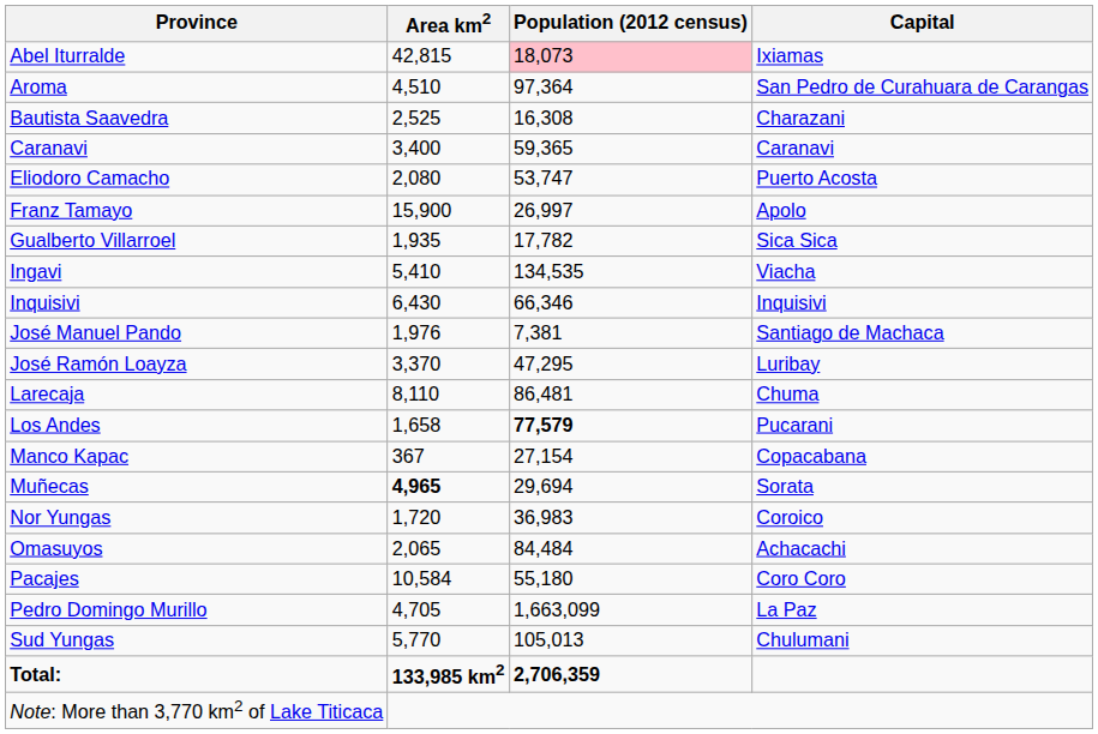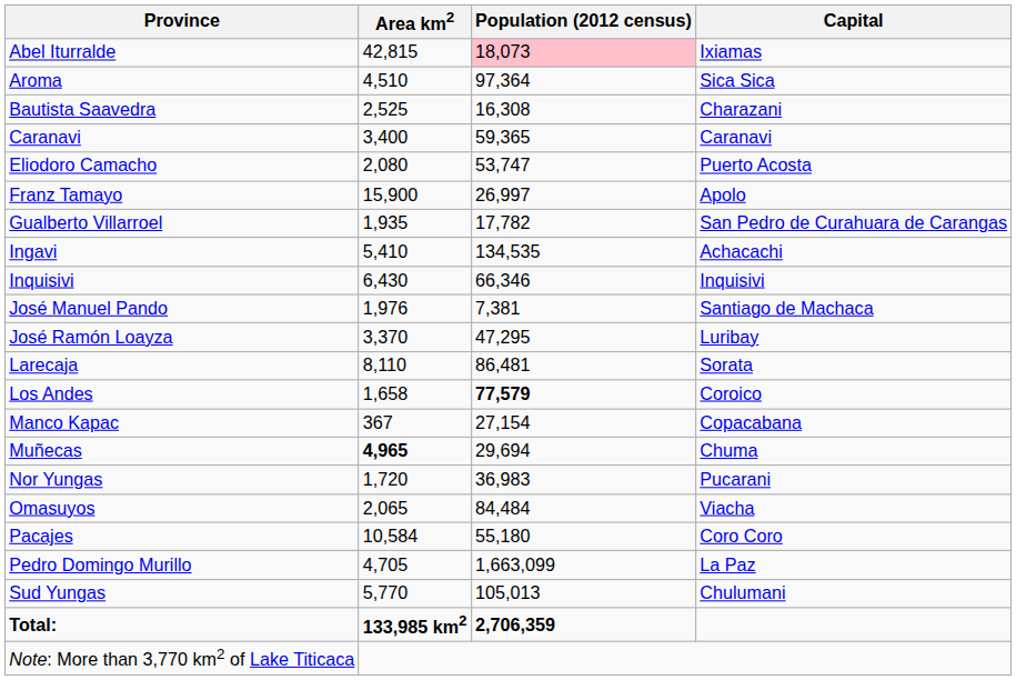 <table class="wikitable">
 <tr>
 <th>Province</th>
 <th>Area km<sup>2</sup></th>
 <th>Population (2012 census)</th>
 <th>Capital</th>
 </tr>
 <tr>
 <td><a href='#'>Abel Iturralde</a></td>
 <td>42,815</td>
 <td style="background: pink;">18,073</td>
 <td><a href='#'>Ixiamas</a></td>
 </tr>
 <tr>
 <td><a href='#'>Aroma</a></td>
 <td>4,510</td>
 <td>97,364</td>
-<td><a href='#'>San Pedro de Curahuara de Carangas</a></td>
+<td><a href='#'>Sica Sica</a></td>
 </tr>
 <tr>
 <td><a href='#'>Bautista Saavedra</a></td>
 <td>2,525</td>
 <td>16,308</td>
 <td><a href='#'>Charazani</a></td>
 </tr>
 <tr>
 <td><a href='#'>Caranavi</a></td>
 <td>3,400</td>
 <td>59,365</td>
 <td><a href='#'>Caranavi</a></td>
 </tr>
 <tr>
 <td><a href='#'>Eliodoro Camacho</a></td>
 <td>2,080</td>
 <td>53,747</td>
 <td><a href='#'>Puerto Acosta</a></td>
 </tr>
 <tr>
 <td><a href='#'>Franz Tamayo</a></td>
 <td>15,900</td>
 <td>26,997</td>
 <td><a href='#'>Apolo</a></td>
 </tr>
 <tr>
 <td><a href='#'>Gualberto Villarroel</a></td>
 <td>1,935</td>
 <td>17,782</td>
-<td><a href='#'>Sica Sica</a></td>
+<td><a href='#'>San Pedro de Curahuara de Carangas</a></td>
 </tr>
 <tr>
 <td><a href='#'>Ingavi</a></td>
 <td>5,410</td>
 <td>134,535</td>
-<td><a href='#'>Viacha</a></td>
+<td><a href='#'>Achacachi</a></td>
 </tr>
 <tr>
 <td><a href='#'>Inquisivi</a></td>
 <td>6,430</td>
 <td>66,346</td>
 <td><a href='#'>Inquisivi</a></td>
 </tr>
 <tr>
 <td><a href='#'>José Manuel Pando</a></td>
 <td>1,976</td>
 <td>7,381</td>
 <td><a href='#'>Santiago de Machaca</a></td>
 </tr>
 <tr>
 <td><a href='#'>José Ramón Loayza</a></td>
 <td>3,370</td>
 <td>47,295</td>
 <td><a href='#'>Luribay</a></td>
 </tr>
 <tr>
 <td><a href='#'>Larecaja</a></td>
 <td>8,110</td>
 <td>86,481</td>
-<td><a href='#'>Chuma</a></td>
+<td><a href='#'>Sorata</a></td>
 </tr>
 <tr>
 <td><a href='#'>Los Andes</a></td>
 <td>1,658</td>
 <td><strong>77,579</strong></td>
-<td><a href='#'>Pucarani</a></td>
+<td><a href='#'>Coroico</a></td>
 </tr>
 <tr>
 <td><a href='#'>Manco Kapac</a></td>
 <td>367</td>
 <td>27,154</td>
 <td><a href='#'>Copacabana</a></td>
 </tr>
 <tr>
 <td><a href='#'>Muñecas</a></td>
 <td><strong>4,965</strong></td>
 <td>29,694</td>
-<td><a href='#'>Sorata</a></td>
+<td><a href='#'>Chuma</a></td>
 </tr>
 <tr>
 <td><a href='#'>Nor Yungas</a></td>
 <td>1,720</td>
 <td>36,983</td>
-<td><a href='#'>Coroico</a></td>
+<td><a href='#'>Pucarani</a></td>
 </tr>
 <tr>
 <td><a href='#'>Omasuyos</a></td>
 <td>2,065</td>
 <td>84,484</td>
-<td><a href='#'>Achacachi</a></td>
+<td><a href='#'>Viacha</a></td>
 </tr>
 <tr>
 <td><a href='#'>Pacajes</a></td>
 <td>10,584</td>
 <td>55,180</td>
 <td><a href='#'>Coro Coro</a></td>
 </tr>
 <tr>
 <td><a href='#'>Pedro Domingo Murillo</a></td>
 <td>4,705</td>
 <td>1,663,099</td>
 <td><a href='#'>La Paz</a></td>
 </tr>
 <tr>
 <td><a href='#'>Sud Yungas</a></td>
 <td>5,770</td>
 <td>105,013</td>
 <td><a href='#'>Chulumani</a></td>
 </tr>
 <tr>
 <td><strong>Total:</strong></td>
 <td><strong>133,985 km<sup>2</sup></strong></td>
 <td><strong>2,706,359</strong></td>
 <td></td>
 </tr>
 <tr>
 <td><em>Note</em>: More than 3,770 km<sup>2</sup> of <a href='#'>Lake Titicaca</a></td>
 </tr>
 </table>
